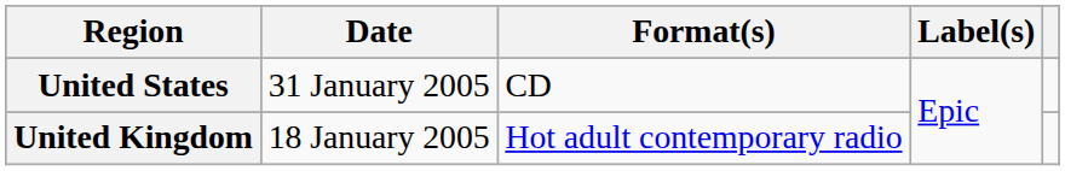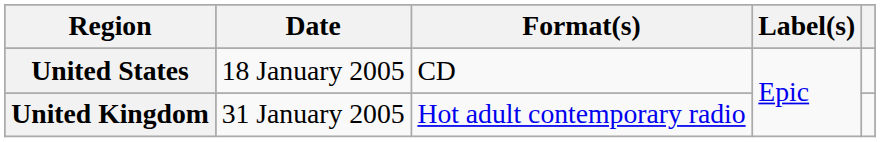 <table class="wikitable plainrowheaders">
 <tr>
 <th scope="col">Region</th>
 <th scope="col">Date</th>
 <th scope="col">Format(s)</th>
 <th scope="col">Label(s)</th>
 <th scope="col"></th>
 </tr>
 <tr>
 <th scope="row">United States</th>
-<td>31 January 2005</td>
+<td>18 January 2005</td>
 <td>CD</td>
 <td rowspan="2"><a href='#'>Epic</a></td>
 <td></td>
 </tr>
 <tr>
 <th scope="row">United Kingdom</th>
-<td>18 January 2005</td>
+<td>31 January 2005</td>
 <td><a href='#'>Hot adult contemporary radio</a></td>
 <td></td>
 </tr>
 </table>
